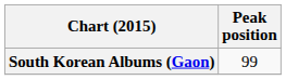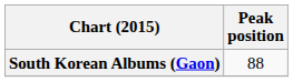 <table class="wikitable plainrowheaders" style="text-align:center">
 <tr>
 <th scope="col">Chart (2015)</th>
 <th scope="col">Peak<br>position</th>
 </tr>
 <tr>
 <th scope="row">South Korean Albums (<a href='#'>Gaon</a>)</th>
-<td style="text-align:center;">99</td>
+<td style="text-align:center;">88</td>
 </tr>
 <tr>
 </tr>
 </table>
